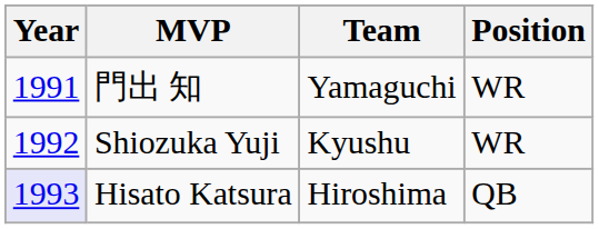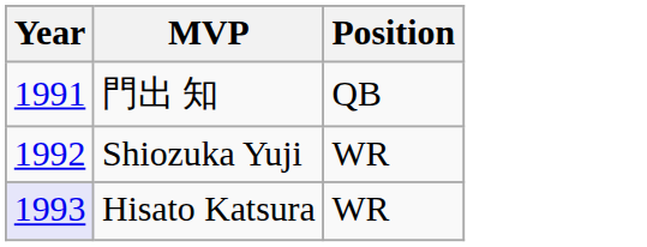 <table class="wikitable sortable">
 <tr>
 <th>Year</th>
 <th>MVP</th>
-<th>Team</th>
 <th>Position</th>
 </tr>
 <tr>
 <td><a href='#'>1991</a></td>
 <td>門出 知</td>
-<td>Yamaguchi</td>
-<td>WR</td>
+<td>QB</td>
 </tr>
 <tr>
 <td><a href='#'>1992</a></td>
 <td>Shiozuka Yuji</td>
-<td>Kyushu</td>
 <td>WR</td>
 </tr>
 <tr>
 <td style="background: lavender;"><a href='#'>1993</a></td>
 <td>Hisato Katsura</td>
-<td>Hiroshima</td>
-<td>QB</td>
+<td>WR</td>
 </tr>
 </table>
